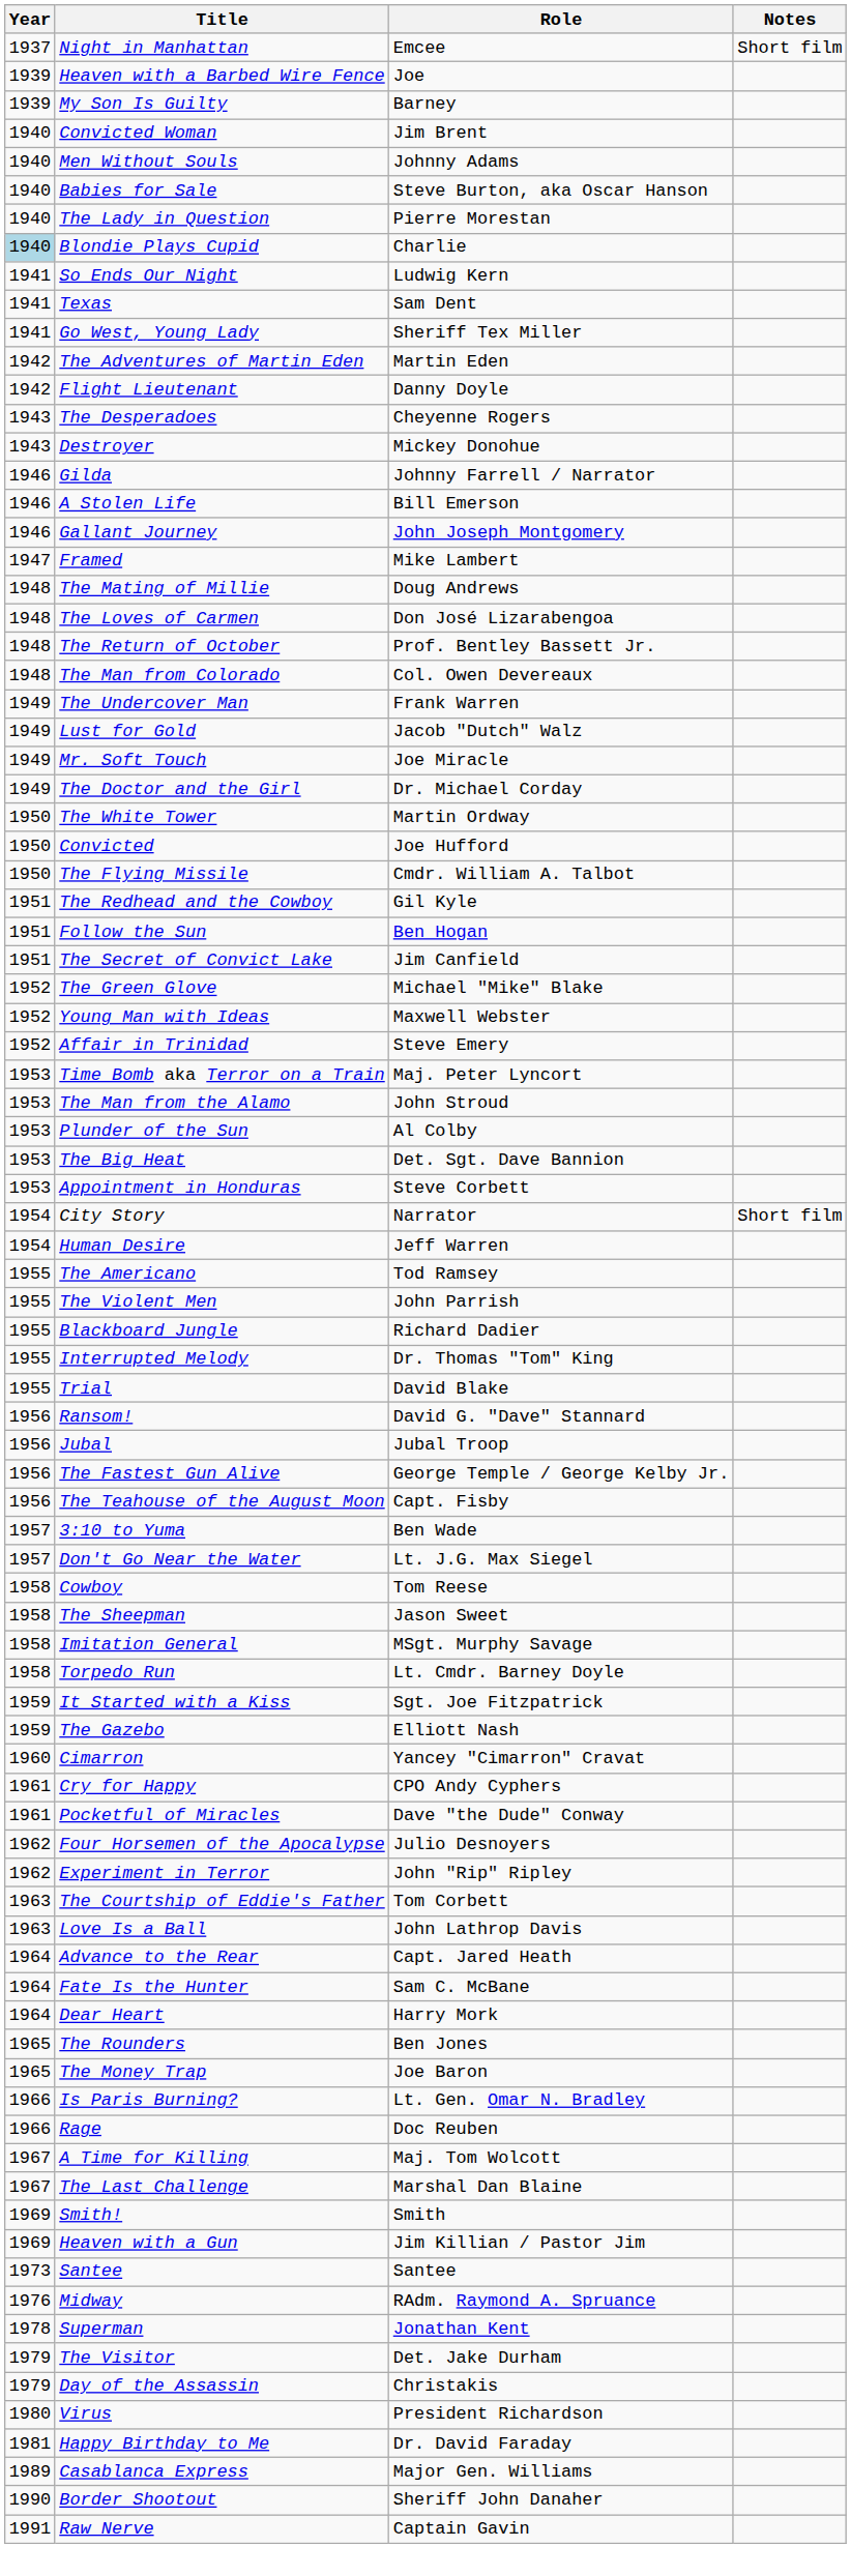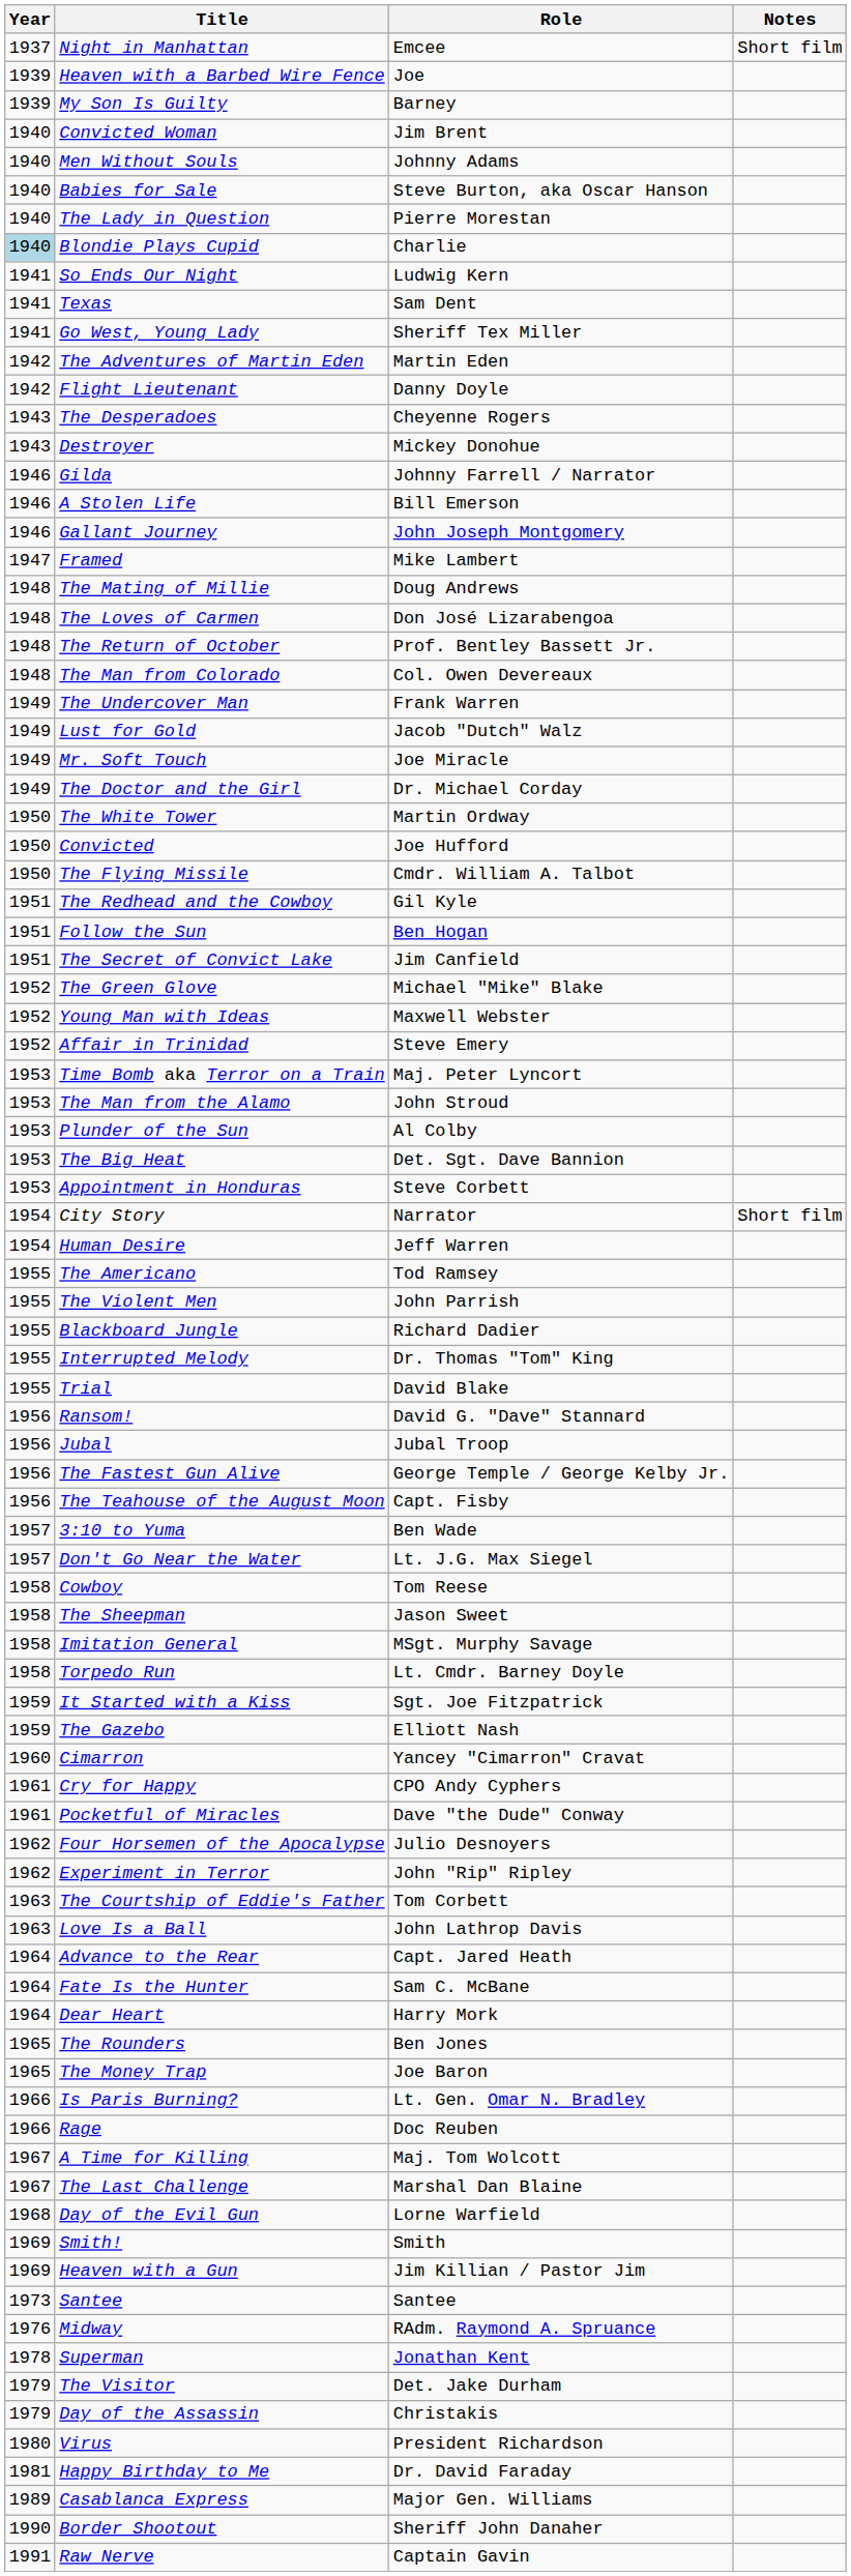 <table class="wikitable sortable">
 <tr>
 <th>Year</th>
 <th>Title</th>
 <th>Role</th>
 <th class="unsortable">Notes</th>
 </tr>
 <tr>
 <td>1937</td>
 <td><em><a href='#'>Night in Manhattan</a></em></td>
 <td>Emcee</td>
 <td>Short film</td>
 </tr>
 <tr>
 <td>1939</td>
 <td><em><a href='#'>Heaven with a Barbed Wire Fence</a></em></td>
 <td>Joe</td>
 <td></td>
 </tr>
 <tr>
 <td>1939</td>
 <td><em><a href='#'>My Son Is Guilty</a></em></td>
 <td>Barney</td>
 <td></td>
 </tr>
 <tr>
 <td>1940</td>
 <td><em><a href='#'>Convicted Woman</a></em></td>
 <td>Jim Brent</td>
 <td></td>
 </tr>
 <tr>
 <td>1940</td>
 <td><em><a href='#'>Men Without Souls</a></em></td>
 <td>Johnny Adams</td>
 <td></td>
 </tr>
 <tr>
 <td>1940</td>
 <td><em><a href='#'>Babies for Sale</a></em></td>
 <td>Steve Burton, aka Oscar Hanson</td>
 <td></td>
 </tr>
 <tr>
 <td>1940</td>
 <td data-sort-value="Lady in Question, The"><em><a href='#'>The Lady in Question</a></em></td>
 <td>Pierre Morestan</td>
 <td></td>
 </tr>
 <tr>
 <td style="background: lightblue;">1940</td>
 <td><em><a href='#'>Blondie Plays Cupid</a></em></td>
 <td>Charlie</td>
 <td></td>
 </tr>
 <tr>
 <td>1941</td>
 <td><em><a href='#'>So Ends Our Night</a></em></td>
 <td>Ludwig Kern</td>
 <td></td>
 </tr>
 <tr>
 <td>1941</td>
 <td><em><a href='#'>Texas</a></em></td>
 <td>Sam Dent</td>
 <td></td>
 </tr>
 <tr>
 <td>1941</td>
 <td><em><a href='#'>Go West, Young Lady</a></em></td>
 <td>Sheriff Tex Miller</td>
 <td></td>
 </tr>
 <tr>
 <td>1942</td>
 <td data-sort-value="Adventures of Martin Eden, The"><em><a href='#'>The Adventures of Martin Eden</a></em></td>
 <td>Martin Eden</td>
 <td></td>
 </tr>
 <tr>
 <td>1942</td>
 <td><em><a href='#'>Flight Lieutenant</a></em></td>
 <td>Danny Doyle</td>
 <td></td>
 </tr>
 <tr>
 <td>1943</td>
 <td data-sort-value="Desperadoes, The"><em><a href='#'>The Desperadoes</a></em></td>
 <td>Cheyenne Rogers</td>
 <td></td>
 </tr>
 <tr>
 <td>1943</td>
 <td><em><a href='#'>Destroyer</a></em></td>
 <td>Mickey Donohue</td>
 <td></td>
 </tr>
 <tr>
 <td>1946</td>
 <td><em><a href='#'>Gilda</a></em></td>
 <td>Johnny Farrell / Narrator</td>
 <td></td>
 </tr>
 <tr>
 <td>1946</td>
 <td data-sort-value="Stolen Life, A"><em><a href='#'>A Stolen Life</a></em></td>
 <td>Bill Emerson</td>
 <td></td>
 </tr>
 <tr>
 <td>1946</td>
 <td><em><a href='#'>Gallant Journey</a></em></td>
 <td><a href='#'>John Joseph Montgomery</a></td>
 <td></td>
 </tr>
 <tr>
 <td>1947</td>
 <td><em><a href='#'>Framed</a></em></td>
 <td>Mike Lambert</td>
 <td></td>
 </tr>
 <tr>
 <td>1948</td>
 <td data-sort-value="Mating of Millie, The"><em><a href='#'>The Mating of Millie</a></em></td>
 <td>Doug Andrews</td>
 <td></td>
 </tr>
 <tr>
 <td>1948</td>
 <td data-sort-value="Loves of Carmen, The"><em><a href='#'>The Loves of Carmen</a></em></td>
 <td>Don José Lizarabengoa</td>
 <td></td>
 </tr>
 <tr>
 <td>1948</td>
 <td data-sort-value="Return of October, The"><em><a href='#'>The Return of October</a></em></td>
 <td>Prof. Bentley Bassett Jr.</td>
 <td></td>
 </tr>
 <tr>
 <td>1948</td>
 <td data-sort-value="Man from Colorado, The"><em><a href='#'>The Man from Colorado</a></em></td>
 <td>Col. Owen Devereaux</td>
 <td></td>
 </tr>
 <tr>
 <td>1949</td>
 <td data-sort-value="Undercover Man, The"><em><a href='#'>The Undercover Man</a></em></td>
 <td>Frank Warren</td>
 <td></td>
 </tr>
 <tr>
 <td>1949</td>
 <td><em><a href='#'>Lust for Gold</a></em></td>
 <td>Jacob "Dutch" Walz</td>
 <td></td>
 </tr>
 <tr>
 <td>1949</td>
 <td><em><a href='#'>Mr. Soft Touch</a></em></td>
 <td>Joe Miracle</td>
 <td></td>
 </tr>
 <tr>
 <td>1949</td>
 <td data-sort-value="Doctor and the Girl, The"><em><a href='#'>The Doctor and the Girl</a></em></td>
 <td>Dr. Michael Corday</td>
 <td></td>
 </tr>
 <tr>
 <td>1950</td>
 <td data-sort-value="White Tower, The"><em><a href='#'>The White Tower</a></em></td>
 <td>Martin Ordway</td>
 <td></td>
 </tr>
 <tr>
 <td>1950</td>
 <td><em><a href='#'>Convicted</a></em></td>
 <td>Joe Hufford</td>
 <td></td>
 </tr>
 <tr>
 <td>1950</td>
 <td data-sort-value="Flying Missile, The"><em><a href='#'>The Flying Missile</a></em></td>
 <td>Cmdr. William A. Talbot</td>
 <td></td>
 </tr>
 <tr>
 <td>1951</td>
 <td data-sort-value="Redhead and the Cowboy, The"><em><a href='#'>The Redhead and the Cowboy</a></em></td>
 <td>Gil Kyle</td>
 <td></td>
 </tr>
 <tr>
 <td>1951</td>
 <td><em><a href='#'>Follow the Sun</a></em></td>
 <td><a href='#'>Ben Hogan</a></td>
 <td></td>
 </tr>
 <tr>
 <td>1951</td>
 <td data-sort-value="Secret of Convict Lake, The"><em><a href='#'>The Secret of Convict Lake</a></em></td>
 <td>Jim Canfield</td>
 <td></td>
 </tr>
 <tr>
 <td>1952</td>
 <td data-sort-value="Green Glove, The"><em><a href='#'>The Green Glove</a></em></td>
 <td>Michael "Mike" Blake</td>
 <td></td>
 </tr>
 <tr>
 <td>1952</td>
 <td><em><a href='#'>Young Man with Ideas</a></em></td>
 <td>Maxwell Webster</td>
 <td></td>
 </tr>
 <tr>
 <td>1952</td>
 <td><em><a href='#'>Affair in Trinidad</a></em></td>
 <td>Steve Emery</td>
 <td></td>
 </tr>
 <tr>
 <td>1953</td>
 <td><em><a href='#'>Time Bomb</a></em> aka <em><a href='#'>Terror on a Train</a></em></td>
 <td>Maj. Peter Lyncort</td>
 <td></td>
 </tr>
 <tr>
 <td>1953</td>
 <td data-sort-value="Man from the Alamo, The"><em><a href='#'>The Man from the Alamo</a></em></td>
 <td>John Stroud</td>
 <td></td>
 </tr>
 <tr>
 <td>1953</td>
 <td><em><a href='#'>Plunder of the Sun</a></em></td>
 <td>Al Colby</td>
 <td></td>
 </tr>
 <tr>
 <td>1953</td>
 <td data-sort-value="Big Heat, The"><em><a href='#'>The Big Heat</a></em></td>
 <td>Det. Sgt. Dave Bannion</td>
 <td></td>
 </tr>
 <tr>
 <td>1953</td>
 <td><em><a href='#'>Appointment in Honduras</a></em></td>
 <td>Steve Corbett</td>
 <td></td>
 </tr>
 <tr>
 <td>1954</td>
 <td><em>City Story</em></td>
 <td>Narrator</td>
 <td>Short film</td>
 </tr>
 <tr>
 <td>1954</td>
 <td><em><a href='#'>Human Desire</a></em></td>
 <td>Jeff Warren</td>
 <td></td>
 </tr>
 <tr>
 <td>1955</td>
 <td data-sort-value="Americano, The"><em><a href='#'>The Americano</a></em></td>
 <td>Tod Ramsey</td>
 <td></td>
 </tr>
 <tr>
 <td>1955</td>
 <td data-sort-value="Violent Men, The"><em><a href='#'>The Violent Men</a></em></td>
 <td>John Parrish</td>
 <td></td>
 </tr>
 <tr>
 <td>1955</td>
 <td><em><a href='#'>Blackboard Jungle</a></em></td>
 <td>Richard Dadier</td>
 <td></td>
 </tr>
 <tr>
 <td>1955</td>
 <td><em><a href='#'>Interrupted Melody</a></em></td>
 <td>Dr. Thomas "Tom" King</td>
 <td></td>
 </tr>
 <tr>
 <td>1955</td>
 <td><em><a href='#'>Trial</a></em></td>
 <td>David Blake</td>
 <td></td>
 </tr>
 <tr>
 <td>1956</td>
 <td><em><a href='#'>Ransom!</a></em></td>
 <td>David G. "Dave" Stannard</td>
 <td></td>
 </tr>
 <tr>
 <td>1956</td>
 <td><em><a href='#'>Jubal</a></em></td>
 <td>Jubal Troop</td>
 <td></td>
 </tr>
 <tr>
 <td>1956</td>
 <td data-sort-value="Fastest Gun Alive, The"><em><a href='#'>The Fastest Gun Alive</a></em></td>
 <td>George Temple / George Kelby Jr.</td>
 <td></td>
 </tr>
 <tr>
 <td>1956</td>
 <td data-sort-value="Teahouse of the August Moon, The"><em><a href='#'>The Teahouse of the August Moon</a></em></td>
 <td>Capt. Fisby</td>
 <td></td>
 </tr>
 <tr>
 <td>1957</td>
 <td><em><a href='#'>3:10 to Yuma</a></em></td>
 <td>Ben Wade</td>
 <td></td>
 </tr>
 <tr>
 <td>1957</td>
 <td><em><a href='#'>Don't Go Near the Water</a></em></td>
 <td>Lt. J.G. Max Siegel</td>
 <td></td>
 </tr>
 <tr>
 <td>1958</td>
 <td><em><a href='#'>Cowboy</a></em></td>
 <td>Tom Reese</td>
 <td></td>
 </tr>
 <tr>
 <td>1958</td>
 <td data-sort-value="Sheepman, The"><em><a href='#'>The Sheepman</a></em></td>
 <td>Jason Sweet</td>
 <td></td>
 </tr>
 <tr>
 <td>1958</td>
 <td><em><a href='#'>Imitation General</a></em></td>
 <td>MSgt. Murphy Savage</td>
 <td></td>
 </tr>
 <tr>
 <td>1958</td>
 <td><em><a href='#'>Torpedo Run</a></em></td>
 <td>Lt. Cmdr. Barney Doyle</td>
 <td></td>
 </tr>
 <tr>
 <td>1959</td>
 <td><em><a href='#'>It Started with a Kiss</a></em></td>
 <td>Sgt. Joe Fitzpatrick</td>
 <td></td>
 </tr>
 <tr>
 <td>1959</td>
 <td data-sort-value="Gazebo, The"><em><a href='#'>The Gazebo</a></em></td>
 <td>Elliott Nash</td>
 <td></td>
 </tr>
 <tr>
 <td>1960</td>
 <td><em><a href='#'>Cimarron</a></em></td>
 <td>Yancey "Cimarron" Cravat</td>
 <td></td>
 </tr>
 <tr>
 <td>1961</td>
 <td><em><a href='#'>Cry for Happy</a></em></td>
 <td>CPO Andy Cyphers</td>
 <td></td>
 </tr>
 <tr>
 <td>1961</td>
 <td><em><a href='#'>Pocketful of Miracles</a></em></td>
 <td>Dave "the Dude" Conway</td>
 <td></td>
 </tr>
 <tr>
 <td>1962</td>
 <td><em><a href='#'>Four Horsemen of the Apocalypse</a></em></td>
 <td>Julio Desnoyers</td>
 <td></td>
 </tr>
 <tr>
 <td>1962</td>
 <td><em><a href='#'>Experiment in Terror</a></em></td>
 <td>John "Rip" Ripley</td>
 <td></td>
 </tr>
 <tr>
 <td>1963</td>
 <td data-sort-value="Courtship of Eddie's Father, The"><em><a href='#'>The Courtship of Eddie's Father</a></em></td>
 <td>Tom Corbett</td>
 <td></td>
 </tr>
 <tr>
 <td>1963</td>
 <td><em><a href='#'>Love Is a Ball</a></em></td>
 <td>John Lathrop Davis</td>
 <td></td>
 </tr>
 <tr>
 <td>1964</td>
 <td><em><a href='#'>Advance to the Rear</a></em></td>
 <td>Capt. Jared Heath</td>
 <td></td>
 </tr>
 <tr>
 <td>1964</td>
 <td><em><a href='#'>Fate Is the Hunter</a></em></td>
 <td>Sam C. McBane</td>
 <td></td>
 </tr>
 <tr>
 <td>1964</td>
 <td><em><a href='#'>Dear Heart</a></em></td>
 <td>Harry Mork</td>
 <td></td>
 </tr>
 <tr>
 <td>1965</td>
 <td data-sort-value="Rounders, The"><em><a href='#'>The Rounders</a></em></td>
 <td>Ben Jones</td>
 <td></td>
 </tr>
 <tr>
 <td>1965</td>
 <td data-sort-value="Money Trap, The"><em><a href='#'>The Money Trap</a></em></td>
 <td>Joe Baron</td>
 <td></td>
 </tr>
 <tr>
 <td>1966</td>
 <td><em><a href='#'>Is Paris Burning?</a></em></td>
 <td>Lt. Gen. <a href='#'>Omar N. Bradley</a></td>
 <td></td>
 </tr>
 <tr>
 <td>1966</td>
 <td><em><a href='#'>Rage</a></em></td>
 <td>Doc Reuben</td>
 <td></td>
 </tr>
 <tr>
 <td>1967</td>
 <td data-sort-value="Time for Killing, A"><em><a href='#'>A Time for Killing</a></em></td>
 <td>Maj. Tom Wolcott</td>
 <td></td>
 </tr>
 <tr>
 <td>1967</td>
 <td data-sort-value="Last Challenge, The"><em><a href='#'>The Last Challenge</a></em></td>
 <td>Marshal Dan Blaine</td>
 <td></td>
 </tr>
 <tr>
+<td>1968</td>
+<td><em><a href='#'>Day of the Evil Gun</a></em></td>
+<td>Lorne Warfield</td>
+<td></td>
+</tr>
+<tr>
 <td>1969</td>
 <td><em><a href='#'>Smith!</a></em></td>
 <td>Smith</td>
 <td></td>
 </tr>
 <tr>
 <td>1969</td>
 <td><em><a href='#'>Heaven with a Gun</a></em></td>
 <td>Jim Killian / Pastor Jim</td>
 <td></td>
 </tr>
 <tr>
 <td>1973</td>
 <td><em><a href='#'>Santee</a></em></td>
 <td>Santee</td>
 <td></td>
 </tr>
 <tr>
 <td>1976</td>
 <td><em><a href='#'>Midway</a></em></td>
 <td>RAdm. <a href='#'>Raymond A. Spruance</a></td>
 <td></td>
 </tr>
 <tr>
 <td>1978</td>
 <td><em><a href='#'>Superman</a></em></td>
 <td><a href='#'>Jonathan Kent</a></td>
 <td></td>
 </tr>
 <tr>
 <td>1979</td>
 <td data-sort-value="Visitor, The"><em><a href='#'>The Visitor</a></em></td>
 <td>Det. Jake Durham</td>
 <td></td>
 </tr>
 <tr>
 <td>1979</td>
 <td><em><a href='#'>Day of the Assassin</a></em></td>
 <td>Christakis</td>
 <td></td>
 </tr>
 <tr>
 <td>1980</td>
 <td><em><a href='#'>Virus</a></em></td>
 <td>President Richardson</td>
 <td></td>
 </tr>
 <tr>
 <td>1981</td>
 <td><em><a href='#'>Happy Birthday to Me</a></em></td>
 <td>Dr. David Faraday</td>
 <td></td>
 </tr>
 <tr>
 <td>1989</td>
 <td><em><a href='#'>Casablanca Express</a></em></td>
 <td>Major Gen. Williams</td>
 <td></td>
 </tr>
 <tr>
 <td>1990</td>
 <td><em><a href='#'>Border Shootout</a></em></td>
 <td>Sheriff John Danaher</td>
 <td></td>
 </tr>
 <tr>
 <td>1991</td>
 <td><em><a href='#'>Raw Nerve</a></em></td>
 <td>Captain Gavin</td>
 <td></td>
 </tr>
 </table>
